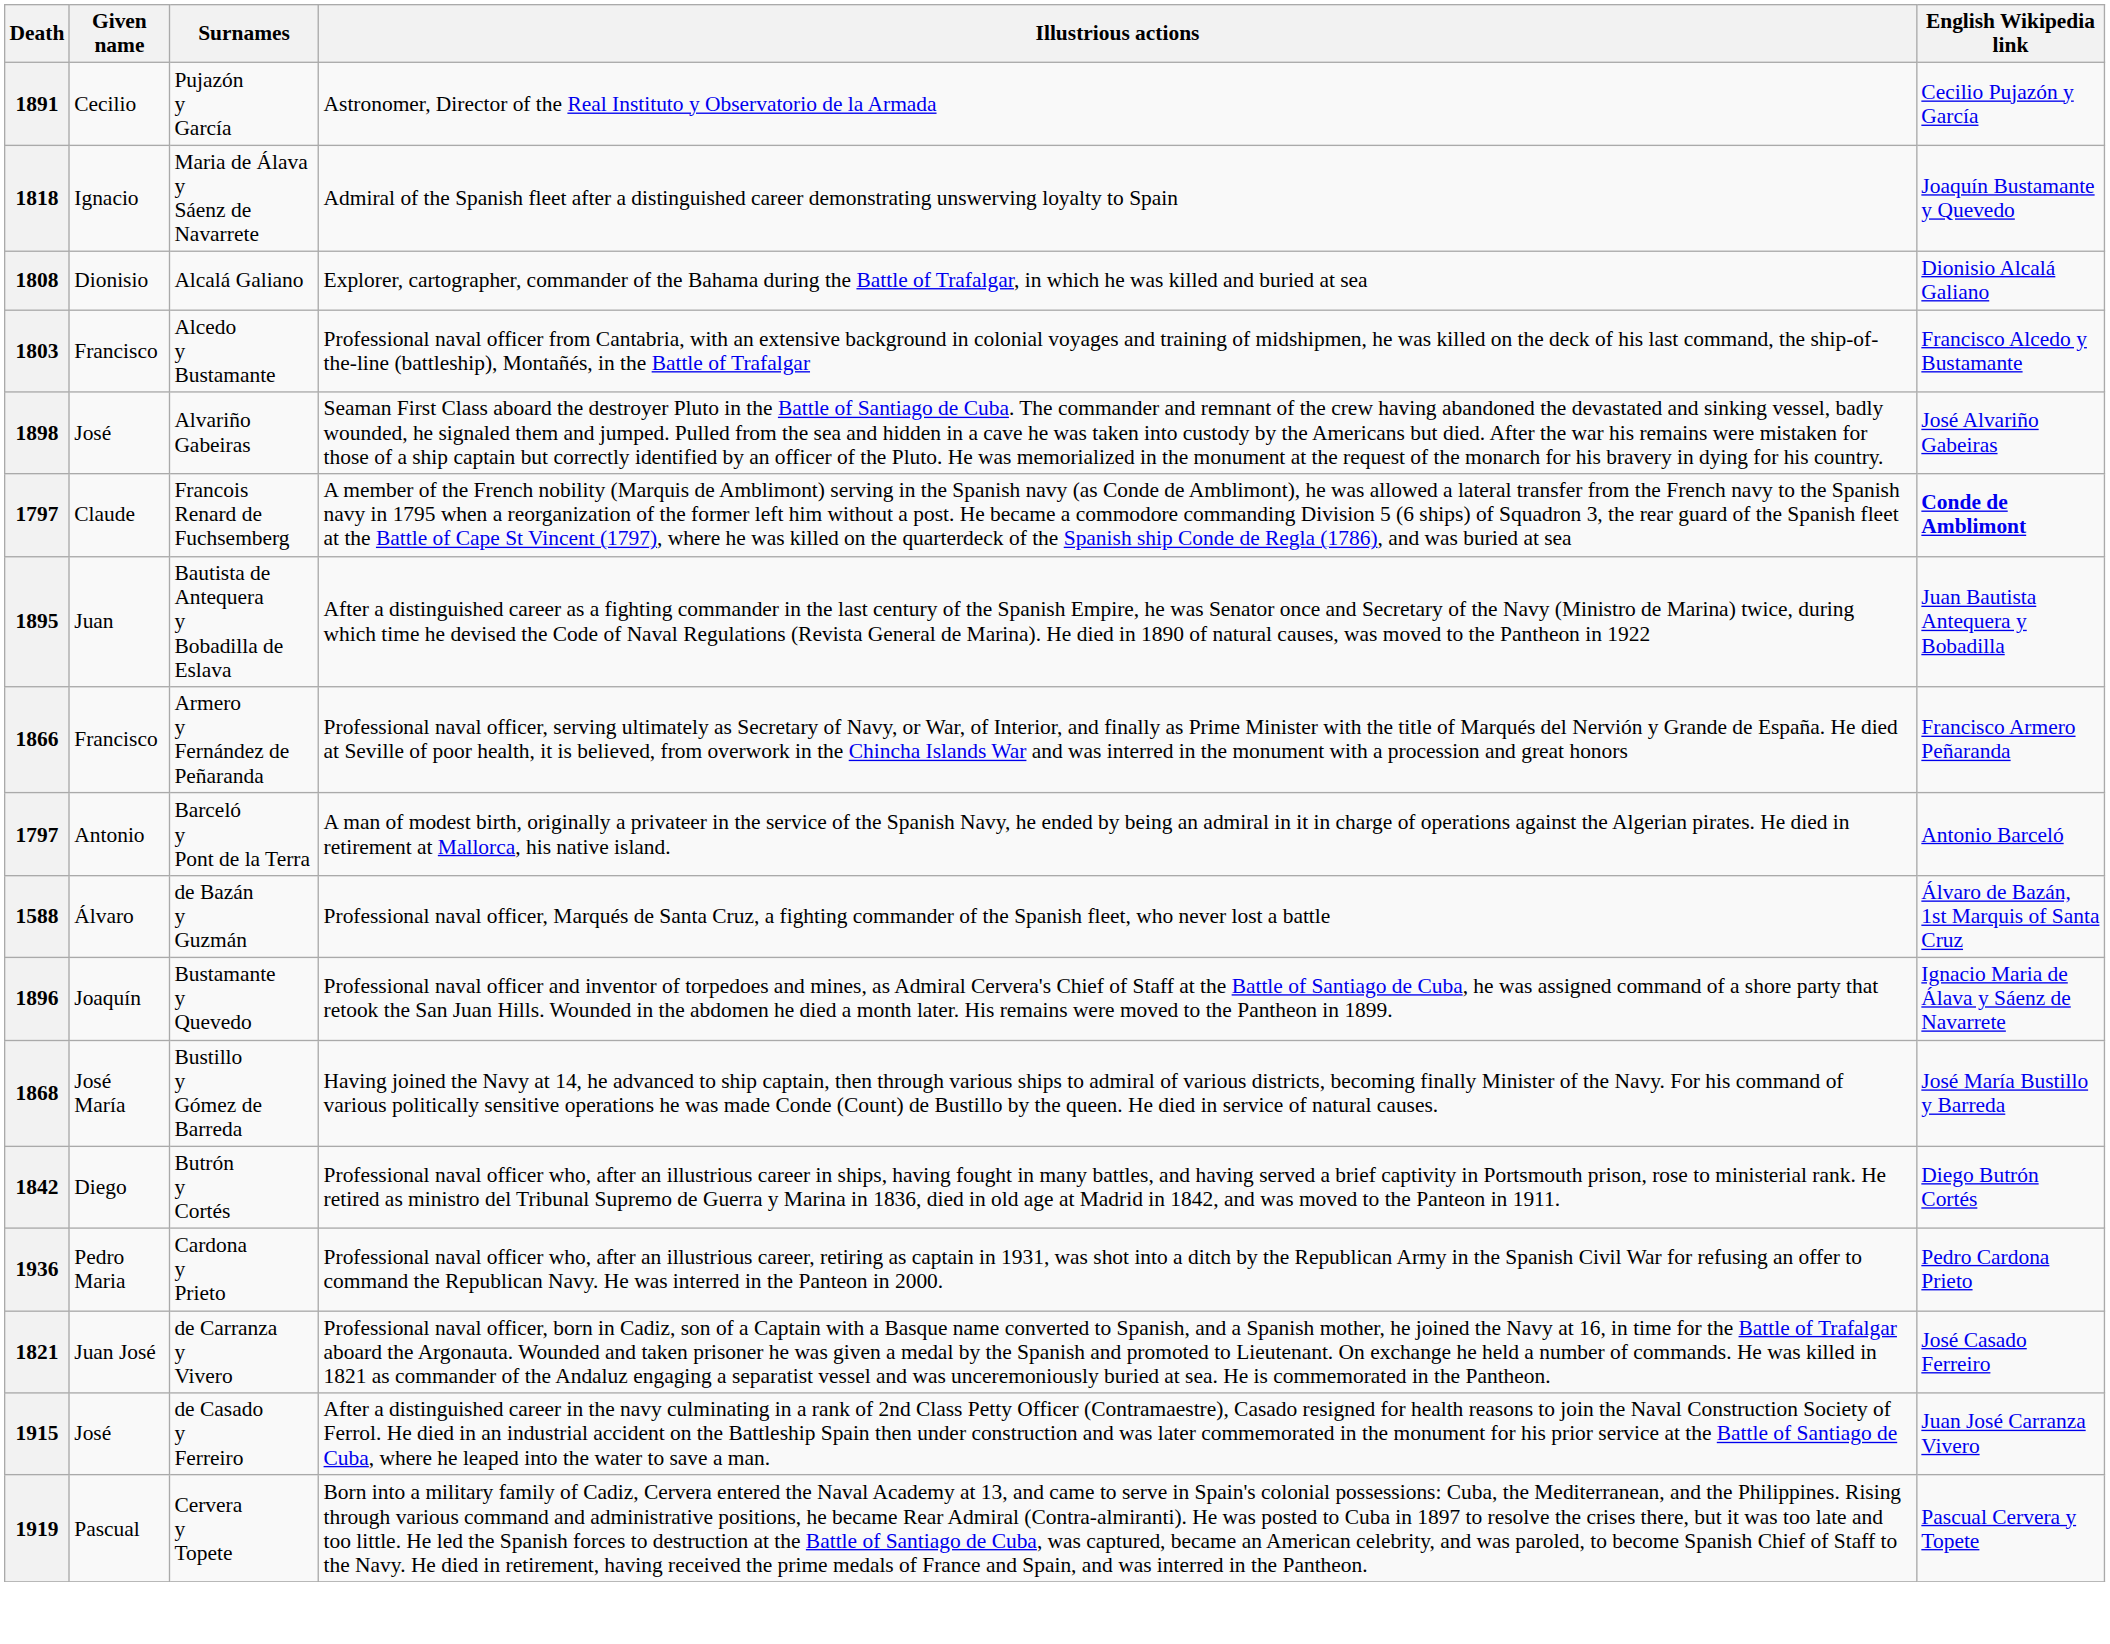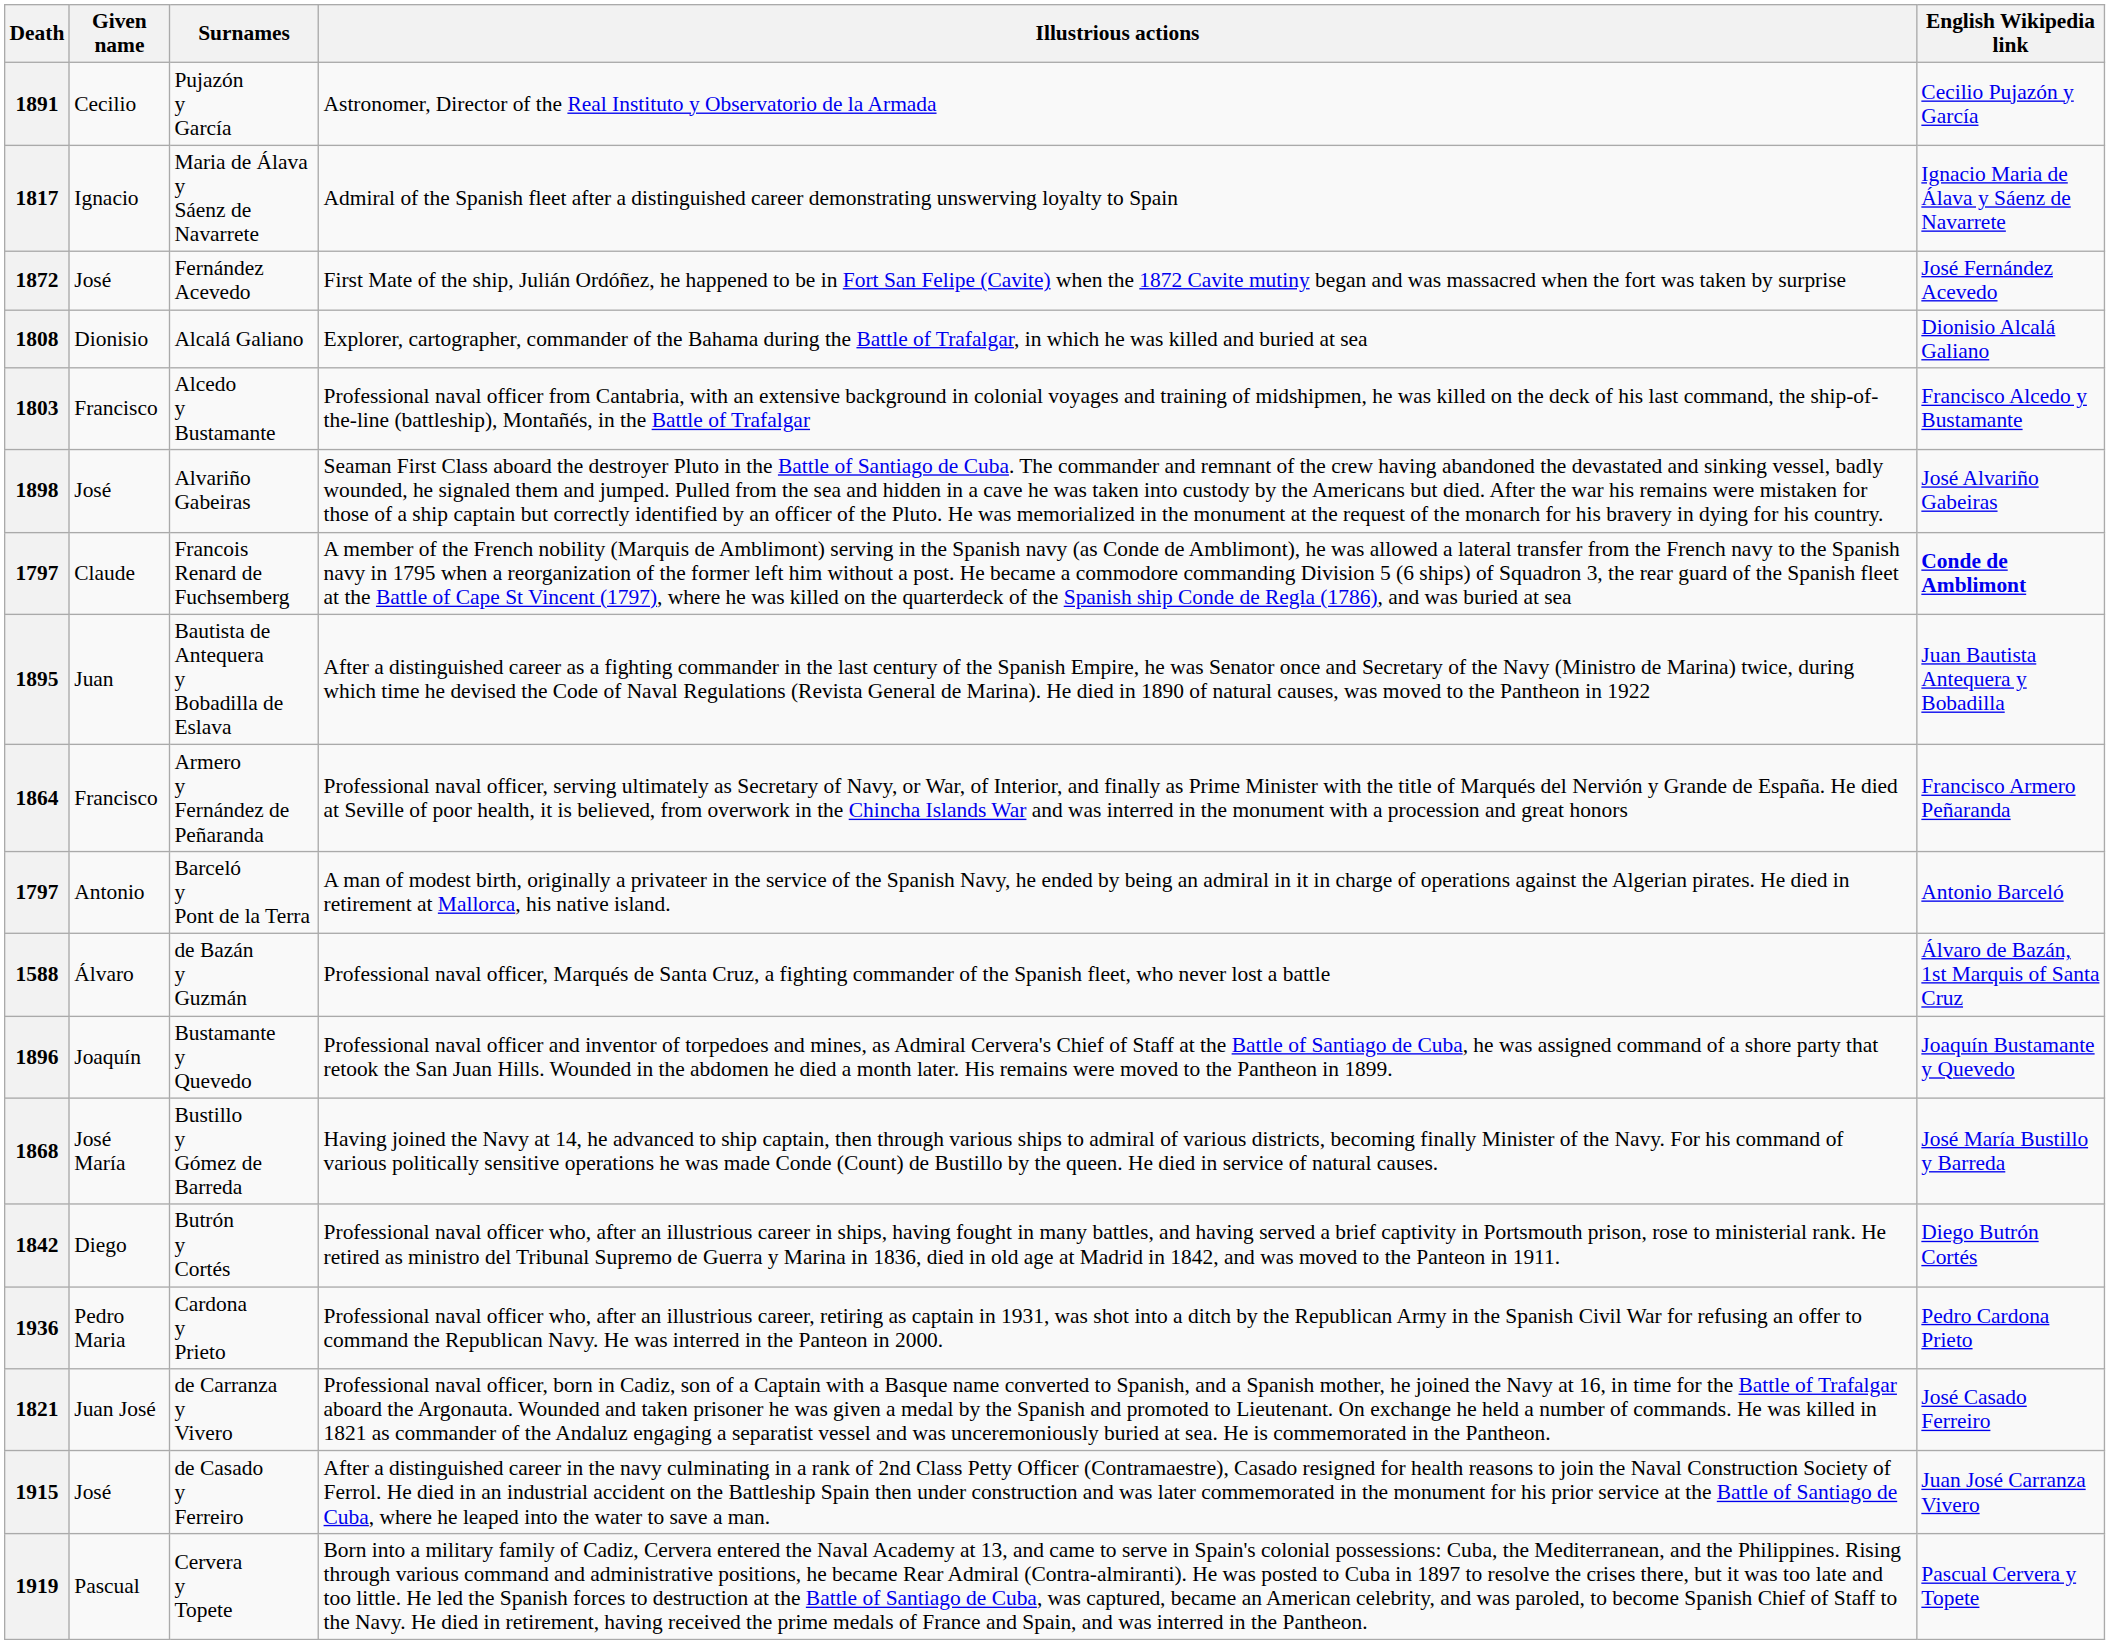 <table class="wikitable sortable">
 <tr>
 <th scope="col">Death</th>
 <th scope="col">Given name</th>
 <th scope="col">Surnames</th>
 <th scope="col" class="unsortable">Illustrious actions</th>
 <th scope="col" class="unsortable">English Wikipedia link</th>
 </tr>
 <tr>
 <th scope="row">1891</th>
 <td>Cecilio</td>
 <td>Pujazón<br>y<br>García</td>
 <td>Astronomer, Director of the <a href='#'>Real Instituto y Observatorio de la Armada</a></td>
 <td><a href='#'>Cecilio Pujazón y García</a></td>
 </tr>
 <tr>
-<th scope="row">1818</th>
+<th scope="row">1817</th>
 <td>Ignacio</td>
 <td>Maria de Álava<br>y<br>Sáenz de Navarrete</td>
 <td>Admiral of the Spanish fleet after a distinguished career demonstrating unswerving loyalty to Spain</td>
-<td><a href='#'>Joaquín Bustamante y Quevedo</a></td>
+<td><a href='#'>Ignacio Maria de Álava y Sáenz de Navarrete</a></td>
+</tr>
+<tr>
+<th scope="row">1872</th>
+<td>José</td>
+<td>Fernández<br>Acevedo</td>
+<td>First Mate of the ship, Julián Ordóñez, he happened to be in <a href='#'>Fort San Felipe (Cavite)</a> when the <a href='#'>1872 Cavite mutiny</a> began and was massacred when the fort was taken by surprise</td>
+<td><a href='#'>José Fernández Acevedo</a></td>
 </tr>
 <tr>
 <th scope="row">1808</th>
 <td>Dionisio</td>
 <td>Alcalá Galiano</td>
 <td>Explorer, cartographer, commander of the Bahama during the <a href='#'>Battle of Trafalgar</a>, in which he was killed and buried at sea</td>
 <td><a href='#'>Dionisio Alcalá Galiano</a></td>
 </tr>
 <tr>
 <th scope="row">1803</th>
 <td>Francisco</td>
 <td>Alcedo<br>y<br>Bustamante</td>
 <td>Professional naval officer from Cantabria, with an extensive background in colonial voyages and training of midshipmen, he was killed on the deck of his last command, the ship-of-the-line (battleship), Montañés, in the <a href='#'>Battle of Trafalgar</a></td>
 <td><a href='#'>Francisco Alcedo y Bustamante</a></td>
 </tr>
 <tr>
 <th scope="row">1898</th>
 <td>José</td>
 <td>Alvariño<br>Gabeiras</td>
 <td>Seaman First Class aboard the destroyer Pluto in the <a href='#'>Battle of Santiago de Cuba</a>. The commander and remnant of the crew having abandoned the devastated and sinking vessel, badly wounded, he signaled them and jumped. Pulled from the sea and hidden in a cave he was taken into custody by the Americans but died. After the war his remains were mistaken for those of a ship captain but correctly identified by an officer of the Pluto. He was memorialized in the monument at the request of the monarch for his bravery in dying for his country.</td>
 <td><a href='#'>José Alvariño Gabeiras</a></td>
 </tr>
 <tr>
 <th scope="row">1797</th>
 <td>Claude</td>
 <td>Francois<br>Renard de Fuchsemberg</td>
 <td>A member of the French nobility (Marquis de Amblimont) serving in the Spanish navy (as Conde de Amblimont), he was allowed a lateral transfer from the French navy to the Spanish navy in 1795 when a reorganization of the former left him without a post. He became a commodore commanding Division 5 (6 ships) of Squadron 3, the rear guard of the Spanish fleet at the <a href='#'>Battle of Cape St Vincent (1797)</a>, where he was killed on the quarterdeck of the <a href='#'>Spanish ship Conde de Regla (1786)</a>, and was buried at sea</td>
 <td><strong><a href='#'>Conde de Amblimont</a></strong></td>
 </tr>
 <tr>
 <th scope="row">1895</th>
 <td>Juan</td>
 <td>Bautista de Antequera<br>y<br>Bobadilla de Eslava</td>
 <td>After a distinguished career as a fighting commander in the last century of the Spanish Empire, he was Senator once and Secretary of the Navy (Ministro de Marina) twice, during which time he devised the Code of Naval Regulations (Revista General de Marina). He died in 1890 of natural causes, was moved to the Pantheon in 1922</td>
 <td><a href='#'>Juan Bautista Antequera y Bobadilla</a></td>
 </tr>
 <tr>
-<th scope="row">1866</th>
+<th scope="row">1864</th>
 <td>Francisco</td>
 <td>Armero<br>y<br>Fernández de Peñaranda</td>
 <td>Professional naval officer, serving ultimately as Secretary of Navy, or War, of Interior, and finally as Prime Minister with the title of Marqués del Nervión y Grande de España. He died at Seville of poor health, it is believed, from overwork in the <a href='#'>Chincha Islands War</a> and was interred in the monument with a procession and great honors</td>
 <td><a href='#'>Francisco Armero Peñaranda</a></td>
 </tr>
 <tr>
 <th scope="row">1797</th>
 <td>Antonio</td>
 <td>Barceló<br>y<br>Pont de la Terra</td>
 <td>A man of modest birth, originally a privateer in the service of the Spanish Navy, he ended by being an admiral in it in charge of operations against the Algerian pirates. He died in retirement at <a href='#'>Mallorca</a>, his native island.</td>
 <td><a href='#'>Antonio Barceló</a></td>
 </tr>
 <tr>
 <th scope="row">1588</th>
 <td>Álvaro</td>
 <td>de Bazán<br>y<br>Guzmán</td>
 <td>Professional naval officer, Marqués de Santa Cruz, a fighting commander of the Spanish fleet, who never lost a battle</td>
 <td><a href='#'>Álvaro de Bazán, 1st Marquis of Santa Cruz</a></td>
 </tr>
 <tr>
 <th scope="row">1896</th>
 <td>Joaquín</td>
 <td>Bustamante<br>y<br>Quevedo</td>
 <td>Professional naval officer and inventor of torpedoes and mines, as Admiral Cervera's Chief of Staff at the <a href='#'>Battle of Santiago de Cuba</a>, he was assigned command of a shore party that retook the San Juan Hills. Wounded in the abdomen he died a month later. His remains were moved to the Pantheon in 1899.</td>
-<td><a href='#'>Ignacio Maria de Álava y Sáenz de Navarrete</a></td>
+<td><a href='#'>Joaquín Bustamante y Quevedo</a></td>
 </tr>
 <tr>
 <th scope="row">1868</th>
 <td>José María</td>
 <td>Bustillo<br>y<br>Gómez de Barreda</td>
 <td>Having joined the Navy at 14, he advanced to ship captain, then through various ships to admiral of various districts, becoming finally Minister of the Navy. For his command of various politically sensitive operations he was made Conde (Count) de Bustillo by the queen. He died in service of natural causes.</td>
 <td><a href='#'>José María Bustillo y Barreda</a></td>
 </tr>
 <tr>
 <th scope="row">1842</th>
 <td>Diego</td>
 <td>Butrón<br>y<br>Cortés</td>
 <td>Professional naval officer who, after an illustrious career in ships, having fought in many battles, and having served a brief captivity in Portsmouth prison, rose to ministerial rank. He retired as ministro del Tribunal Supremo de Guerra y Marina in 1836, died in old age at Madrid in 1842, and was moved to the Panteon in 1911.</td>
 <td><a href='#'>Diego Butrón Cortés</a></td>
 </tr>
 <tr>
 <th scope="row">1936</th>
 <td>Pedro Maria</td>
 <td>Cardona<br>y<br>Prieto</td>
 <td>Professional naval officer who, after an illustrious career, retiring as captain in 1931, was shot into a ditch by the Republican Army in the Spanish Civil War for refusing an offer to command the Republican Navy. He was interred in the Panteon in 2000.</td>
 <td><a href='#'>Pedro Cardona Prieto</a></td>
 </tr>
 <tr>
 <th scope="row">1821</th>
 <td>Juan José</td>
 <td>de Carranza<br>y<br>Vivero</td>
 <td>Professional naval officer, born in Cadiz, son of a Captain with a Basque name converted to Spanish, and a Spanish mother, he joined the Navy at 16, in time for the <a href='#'>Battle of Trafalgar</a> aboard the Argonauta. Wounded and taken prisoner he was given a medal by the Spanish and promoted to Lieutenant. On exchange he held a number of commands. He was killed in 1821 as commander of the Andaluz engaging a separatist vessel and was unceremoniously buried at sea. He is commemorated in the Pantheon.</td>
 <td><a href='#'>José Casado Ferreiro</a></td>
 </tr>
 <tr>
 <th scope="row">1915</th>
 <td>José</td>
 <td>de Casado<br>y<br>Ferreiro</td>
 <td>After a distinguished career in the navy culminating in a rank of 2nd Class Petty Officer (Contramaestre), Casado resigned for health reasons to join the Naval Construction Society of Ferrol. He died in an industrial accident on the Battleship Spain then under construction and was later commemorated in the monument for his prior service at the <a href='#'>Battle of Santiago de Cuba</a>, where he leaped into the water to save a man.</td>
 <td><a href='#'>Juan José Carranza Vivero</a></td>
 </tr>
 <tr>
 <th scope="row">1919</th>
 <td>Pascual</td>
 <td>Cervera<br>y<br>Topete</td>
 <td>Born into a military family of Cadiz, Cervera entered the Naval Academy at 13, and came to serve in Spain's colonial possessions: Cuba, the Mediterranean, and the Philippines. Rising through various command and administrative positions, he became Rear Admiral (Contra-almiranti). He was posted to Cuba in 1897 to resolve the crises there, but it was too late and too little. He led the Spanish forces to destruction at the <a href='#'>Battle of Santiago de Cuba</a>, was captured, became an American celebrity, and was paroled, to become Spanish Chief of Staff to the Navy. He died in retirement, having received the prime medals of France and Spain, and was interred in the Pantheon.</td>
 <td><a href='#'>Pascual Cervera y Topete</a></td>
 </tr>
 </table>
